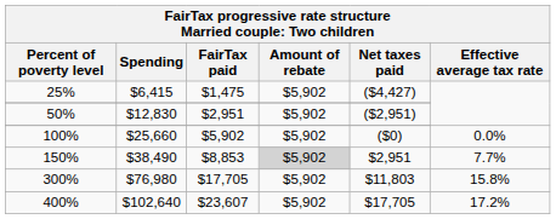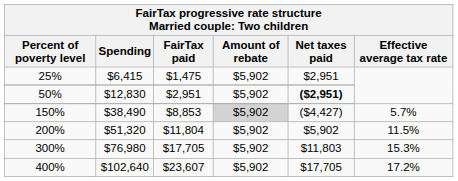 <table class="wikitable" style="margin:0.5em auto; text-align:center">
 <tr>
 <th colspan=6 align="center">FairTax progressive rate structure<span></span><br>Married couple: Two children</th>
 </tr>
 <tr>
 <th>Percent of poverty level</th>
 <th>Spending</th>
 <th>FairTax paid</th>
 <th>Amount of rebate</th>
 <th>Net taxes paid</th>
 <th>Effective average tax rate</th>
 </tr>
 <tr>
 <td>25%</td>
 <td>$6,415</td>
 <td>$1,475</td>
 <td>$5,902</td>
-<td>($4,427)</td>
+<td>$2,951</td>
 </tr>
 <tr 69.0%>
 </tr>
 <tr>
 <td>50%</td>
 <td>$12,830</td>
 <td>$2,951</td>
 <td>$5,902</td>
-<td>($2,951)</td>
+<td><strong>($2,951)</strong></td>
 </tr>
 <tr 23.0%>
-</tr>
-<tr>
-<td>100%</td>
-<td>$25,660</td>
-<td>$5,902</td>
-<td>$5,902</td>
-<td>($0)</td>
-<td>0.0%</td>
 </tr>
 <tr>
 <td>150%</td>
 <td>$38,490</td>
 <td>$8,853</td>
 <td style="background: lightgrey;">$5,902</td>
-<td>$2,951</td>
-<td>7.7%</td>
+<td>($4,427)</td>
+<td>5.7%</td>
+</tr>
+<tr>
+<td>200%</td>
+<td>$51,320</td>
+<td>$11,804</td>
+<td>$5,902</td>
+<td>$5,902</td>
+<td>11.5%</td>
 </tr>
 <tr>
 <td>300%</td>
 <td>$76,980</td>
 <td>$17,705</td>
 <td>$5,902</td>
 <td>$11,803</td>
-<td>15.8%</td>
+<td>15.3%</td>
 </tr>
 <tr>
 <td>400%</td>
 <td>$102,640</td>
 <td>$23,607</td>
 <td>$5,902</td>
 <td>$17,705</td>
 <td>17.2%</td>
 </tr>
 </table>
